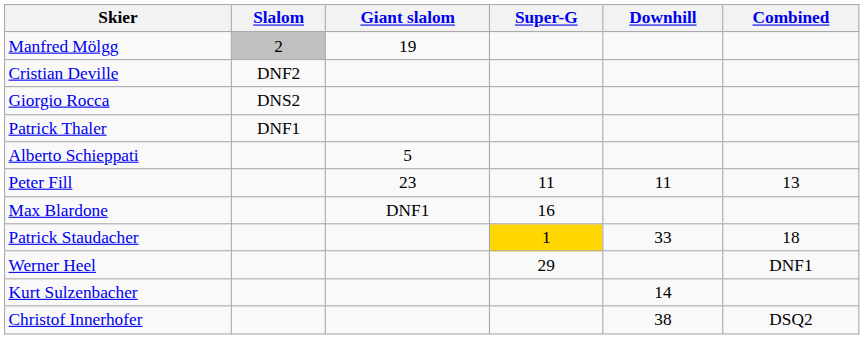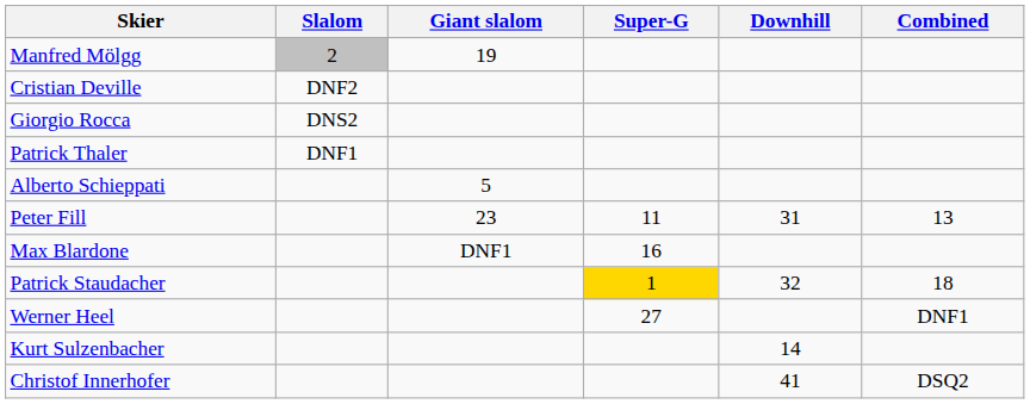 <table class="wikitable" width=50% style="font-size:100%; text-align:center;">
 <tr>
 <th>Skier</th>
 <th><a href='#'>Slalom</a></th>
 <th><a href='#'>Giant slalom</a></th>
 <th><a href='#'>Super-G</a></th>
 <th><a href='#'>Downhill</a></th>
 <th><a href='#'>Combined</a></th>
 </tr>
 <tr>
 <td align=left><a href='#'>Manfred Mölgg</a></td>
 <td bgcolor=silver>2</td>
 <td>19</td>
 <td></td>
 <td></td>
 <td></td>
 </tr>
 <tr>
 <td align=left><a href='#'>Cristian Deville</a></td>
 <td>DNF2</td>
 <td></td>
 <td></td>
 <td></td>
 <td></td>
 </tr>
 <tr>
 <td align=left><a href='#'>Giorgio Rocca</a></td>
 <td>DNS2</td>
 <td></td>
 <td></td>
 <td></td>
 <td></td>
 </tr>
 <tr>
 <td align=left><a href='#'>Patrick Thaler</a></td>
 <td>DNF1</td>
 <td></td>
 <td></td>
 <td></td>
 <td></td>
 </tr>
 <tr>
 <td align=left><a href='#'>Alberto Schieppati</a></td>
 <td></td>
 <td>5</td>
 <td></td>
 <td></td>
 <td></td>
 </tr>
 <tr>
 <td align=left><a href='#'>Peter Fill</a></td>
 <td></td>
 <td>23</td>
 <td>11</td>
-<td>11</td>
+<td>31</td>
 <td>13</td>
 </tr>
 <tr>
 <td align=left><a href='#'>Max Blardone</a></td>
 <td></td>
 <td>DNF1</td>
 <td>16</td>
 <td></td>
 <td></td>
 </tr>
 <tr>
 <td align=left><a href='#'>Patrick Staudacher</a></td>
 <td></td>
 <td></td>
 <td bgcolor=gold>1</td>
-<td>33</td>
+<td>32</td>
 <td>18</td>
 </tr>
 <tr>
 <td align=left><a href='#'>Werner Heel</a></td>
 <td></td>
 <td></td>
-<td>29</td>
+<td>27</td>
 <td></td>
 <td>DNF1</td>
 </tr>
 <tr>
 <td align=left><a href='#'>Kurt Sulzenbacher</a></td>
 <td></td>
 <td></td>
 <td></td>
 <td>14</td>
 <td></td>
 </tr>
 <tr>
 <td align=left><a href='#'>Christof Innerhofer</a></td>
 <td></td>
 <td></td>
 <td></td>
-<td>38</td>
+<td>41</td>
 <td>DSQ2</td>
 </tr>
 </table>
